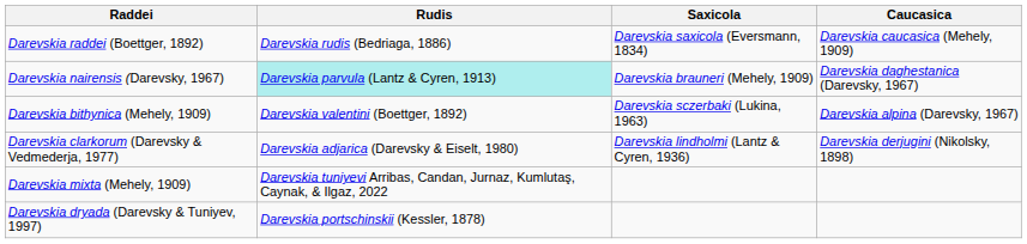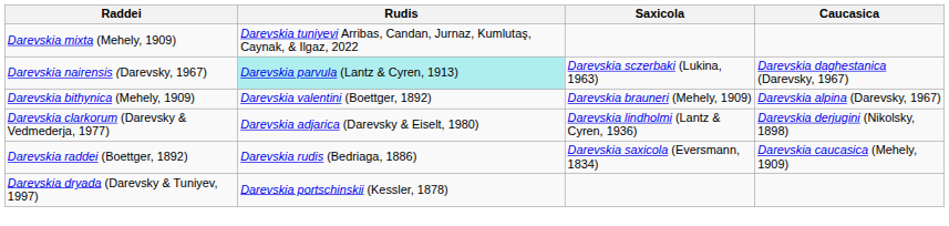 <table class="wikitable">
 <tr>
 <th>Raddei</th>
 <th>Rudis</th>
 <th>Saxicola</th>
 <th>Caucasica</th>
 </tr>
 <tr>
-<td><em><a href='#'>Darevskia raddei</a></em> (Boettger, 1892)</td>
-<td><em><a href='#'>Darevskia rudis</a></em> (Bedriaga, 1886)</td>
-<td><em><a href='#'>Darevskia saxicola</a></em> (Eversmann, 1834)</td>
-<td><em><a href='#'>Darevskia caucasica</a></em> (Mehely, 1909)</td>
+<td><em><a href='#'>Darevskia mixta</a></em> (Mehely, 1909)</td>
+<td><em><a href='#'>Darevskia tuniyevi</a></em> Arribas, Candan, Jurnaz, Kumlutaş, Caynak, & Ilgaz, 2022</td>
+<td></td>
+<td></td>
 </tr>
 <tr>
 <td><em><a href='#'>Darevskia nairensis</a> (</em>Darevsky, 1967)</td>
 <td style="background: paleturquoise;"><em><a href='#'>Darevskia parvula</a></em> (Lantz & Cyren, 1913)</td>
-<td><em><a href='#'>Darevskia brauneri</a></em> (Mehely, 1909)</td>
+<td><em><a href='#'>Darevskia sczerbaki</a></em> (Lukina, 1963)</td>
 <td><em><a href='#'>Darevskia daghestanica</a></em> (Darevsky, 1967)</td>
 </tr>
 <tr>
 <td><em><a href='#'>Darevskia bithynica</a></em> (Mehely, 1909)</td>
 <td><em><a href='#'>Darevskia valentini</a></em> (Boettger, 1892)</td>
-<td><em><a href='#'>Darevskia sczerbaki</a></em> (Lukina, 1963)</td>
+<td><em><a href='#'>Darevskia brauneri</a></em> (Mehely, 1909)</td>
 <td><em><a href='#'>Darevskia alpina</a></em> (Darevsky, 1967)</td>
 </tr>
 <tr>
 <td><em><a href='#'>Darevskia clarkorum</a></em> (Darevsky & Vedmederja, 1977)</td>
 <td><em><a href='#'>Darevskia adjarica</a></em> (Darevsky & Eiselt, 1980)</td>
 <td><em><a href='#'>Darevskia lindholmi</a></em> (Lantz & Cyren, 1936)</td>
 <td><em><a href='#'>Darevskia derjugini</a></em> (Nikolsky, 1898)</td>
 </tr>
 <tr>
-<td><em><a href='#'>Darevskia mixta</a></em> (Mehely, 1909)</td>
-<td><em><a href='#'>Darevskia tuniyevi</a></em> Arribas, Candan, Jurnaz, Kumlutaş, Caynak, & Ilgaz, 2022</td>
-<td></td>
-<td></td>
+<td><em><a href='#'>Darevskia raddei</a></em> (Boettger, 1892)</td>
+<td><em><a href='#'>Darevskia rudis</a></em> (Bedriaga, 1886)</td>
+<td><em><a href='#'>Darevskia saxicola</a></em> (Eversmann, 1834)</td>
+<td><em><a href='#'>Darevskia caucasica</a></em> (Mehely, 1909)</td>
 </tr>
 <tr>
 <td><em><a href='#'>Darevskia dryada</a></em> (Darevsky & Tuniyev, 1997)</td>
 <td><em><a href='#'>Darevskia portschinskii</a></em> (Kessler, 1878)</td>
 <td></td>
 <td></td>
 </tr>
 </table>
